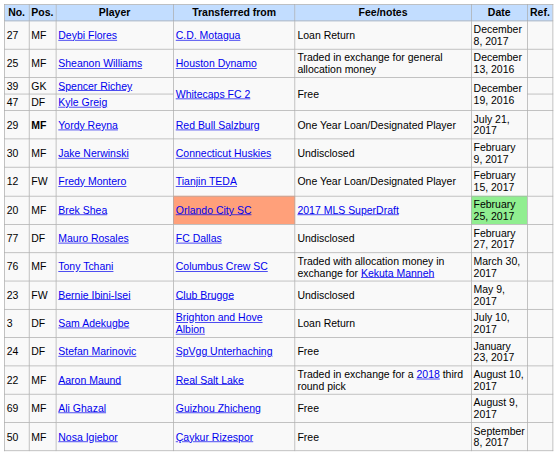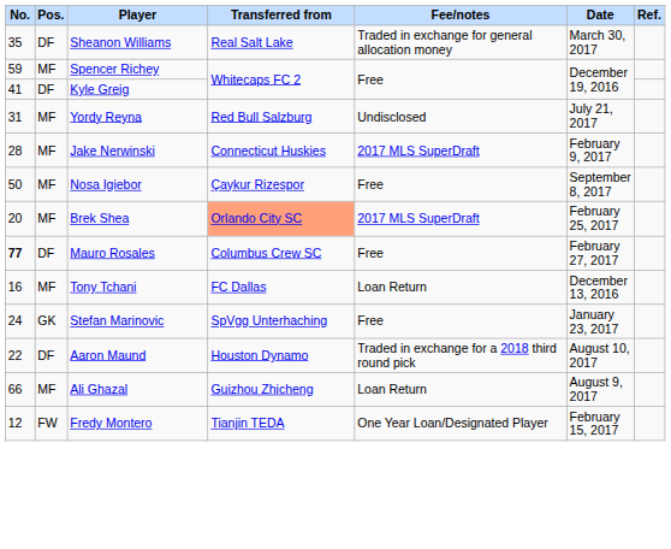 <table class="wikitable sortable" style="width:90%; text-align:center; font-size:95%; text-align:left;">
 <tr>
 <th style="background:#c2ddff; width:30px;"><strong>No.</strong></th>
 <th style="background:#c2ddff; width:30px;"><strong>Pos.</strong></th>
 <th style="background:#c2ddff; width:200px;"><strong>Player</strong></th>
 <th style="background:#c2ddff; width:200px;"><strong>Transferred from</strong></th>
 <th style="background:#c2ddff; width:300px;"><strong>Fee/notes</strong></th>
 <th style="background:#c2ddff; width:30px;"><strong>Date</strong></th>
 <th style="background:#c2ddff; width:30px;"><strong>Ref.</strong></th>
 </tr>
 <tr>
-<td>27</td>
-<td>MF</td>
-<td> <a href='#'>Deybi Flores</a></td>
-<td> <a href='#'>C.D. Motagua</a></td>
-<td>Loan Return</td>
-<td>December 8, 2017</td>
+<td>35</td>
+<td>DF</td>
+<td> <a href='#'>Sheanon Williams</a></td>
+<td> <a href='#'>Real Salt Lake</a></td>
+<td>Traded in exchange for general allocation money</td>
+<td>March 30, 2017</td>
 <td></td>
 </tr>
 <tr>
-<td>25</td>
+<td>59</td>
 <td>MF</td>
-<td> <a href='#'>Sheanon Williams</a></td>
-<td> <a href='#'>Houston Dynamo</a></td>
-<td>Traded in exchange for general allocation money</td>
-<td>December 13, 2016</td>
-<td></td>
-</tr>
-<tr>
-<td>39</td>
-<td>GK</td>
 <td> <a href='#'>Spencer Richey</a></td>
 <td rowspan=2> <a href='#'>Whitecaps FC 2</a></td>
 <td rowspan=2>Free</td>
 <td rowspan=2>December 19, 2016</td>
 <td></td>
 </tr>
 <tr>
-<td>47</td>
+<td>41</td>
 <td>DF</td>
 <td> <a href='#'>Kyle Greig</a></td>
 <td></td>
 </tr>
 <tr>
-<td>29</td>
-<td><strong>MF</strong></td>
+<td>31</td>
+<td>MF</td>
 <td> <a href='#'>Yordy Reyna</a></td>
 <td> <a href='#'>Red Bull Salzburg</a></td>
-<td>One Year Loan/Designated Player</td>
+<td>Undisclosed</td>
 <td>July 21, 2017</td>
 <td></td>
 </tr>
 <tr>
-<td>30</td>
+<td>28</td>
 <td>MF</td>
 <td> <a href='#'>Jake Nerwinski</a></td>
 <td> <a href='#'>Connecticut Huskies</a></td>
-<td>Undisclosed</td>
+<td><a href='#'>2017 MLS SuperDraft</a></td>
 <td>February 9, 2017</td>
+<td></td>
+</tr>
+<tr>
+<td>50</td>
+<td>MF</td>
+<td> <a href='#'>Nosa Igiebor</a></td>
+<td> <a href='#'>Çaykur Rizespor</a></td>
+<td>Free</td>
+<td>September 8, 2017</td>
+<td></td>
+</tr>
+<tr>
+<td>20</td>
+<td>MF</td>
+<td> <a href='#'>Brek Shea</a></td>
+<td style="background: lightsalmon;"> <a href='#'>Orlando City SC</a></td>
+<td><a href='#'>2017 MLS SuperDraft</a></td>
+<td>February 25, 2017</td>
+<td></td>
+</tr>
+<tr>
+<td><strong>77</strong></td>
+<td>DF</td>
+<td> <a href='#'>Mauro Rosales</a></td>
+<td> <a href='#'>Columbus Crew SC</a></td>
+<td>Free</td>
+<td>February 27, 2017</td>
+<td></td>
+</tr>
+<tr>
+<td>16</td>
+<td>MF</td>
+<td> <a href='#'>Tony Tchani</a></td>
+<td> <a href='#'>FC Dallas</a></td>
+<td>Loan Return</td>
+<td>December 13, 2016</td>
+<td></td>
+</tr>
+<tr>
+<td>24</td>
+<td>GK</td>
+<td> <a href='#'>Stefan Marinovic</a></td>
+<td> <a href='#'>SpVgg Unterhaching</a></td>
+<td>Free</td>
+<td>January 23, 2017</td>
+<td></td>
+</tr>
+<tr>
+<td>22</td>
+<td>DF</td>
+<td> <a href='#'>Aaron Maund</a></td>
+<td> <a href='#'>Houston Dynamo</a></td>
+<td>Traded in exchange for a <a href='#'>2018</a> third round pick</td>
+<td>August 10, 2017</td>
+<td></td>
+</tr>
+<tr>
+<td>66</td>
+<td>MF</td>
+<td> <a href='#'>Ali Ghazal</a></td>
+<td> <a href='#'>Guizhou Zhicheng</a></td>
+<td>Loan Return</td>
+<td>August 9, 2017</td>
 <td></td>
 </tr>
 <tr>
 <td>12</td>
 <td>FW</td>
 <td> <a href='#'>Fredy Montero</a></td>
 <td> <a href='#'>Tianjin TEDA</a></td>
 <td>One Year Loan/Designated Player</td>
 <td>February 15, 2017</td>
 <td></td>
 </tr>
-<tr>
-<td>20</td>
-<td>MF</td>
-<td> <a href='#'>Brek Shea</a></td>
-<td style="background: lightsalmon;"> <a href='#'>Orlando City SC</a></td>
-<td><a href='#'>2017 MLS SuperDraft</a></td>
-<td style="background: lightgreen;">February 25, 2017</td>
-<td></td>
-</tr>
-<tr>
-<td>77</td>
-<td>DF</td>
-<td> <a href='#'>Mauro Rosales</a></td>
-<td> <a href='#'>FC Dallas</a></td>
-<td>Undisclosed</td>
-<td>February 27, 2017</td>
-<td></td>
-</tr>
-<tr>
-<td>76</td>
-<td>MF</td>
-<td> <a href='#'>Tony Tchani</a></td>
-<td> <a href='#'>Columbus Crew SC</a></td>
-<td>Traded with allocation money in exchange for <a href='#'>Kekuta Manneh</a></td>
-<td>March 30, 2017</td>
-<td></td>
-</tr>
-<tr>
-<td>23</td>
-<td>FW</td>
-<td> <a href='#'>Bernie Ibini-Isei</a></td>
-<td> <a href='#'>Club Brugge</a></td>
-<td>Undisclosed</td>
-<td>May 9, 2017</td>
-<td></td>
-</tr>
-<tr>
-<td>3</td>
-<td>DF</td>
-<td> <a href='#'>Sam Adekugbe</a></td>
-<td> <a href='#'>Brighton and Hove Albion</a></td>
-<td>Loan Return</td>
-<td>July 10, 2017</td>
-<td></td>
-</tr>
-<tr>
-<td>24</td>
-<td>DF</td>
-<td> <a href='#'>Stefan Marinovic</a></td>
-<td> <a href='#'>SpVgg Unterhaching</a></td>
-<td>Free</td>
-<td>January 23, 2017</td>
-<td></td>
-</tr>
-<tr>
-<td>22</td>
-<td>MF</td>
-<td> <a href='#'>Aaron Maund</a></td>
-<td> <a href='#'>Real Salt Lake</a></td>
-<td>Traded in exchange for a <a href='#'>2018</a> third round pick</td>
-<td>August 10, 2017</td>
-<td></td>
-</tr>
-<tr>
-<td>69</td>
-<td>MF</td>
-<td> <a href='#'>Ali Ghazal</a></td>
-<td> <a href='#'>Guizhou Zhicheng</a></td>
-<td>Free</td>
-<td>August 9, 2017</td>
-<td></td>
-</tr>
-<tr>
-<td>50</td>
-<td>MF</td>
-<td> <a href='#'>Nosa Igiebor</a></td>
-<td> <a href='#'>Çaykur Rizespor</a></td>
-<td>Free</td>
-<td>September 8, 2017</td>
-<td></td>
-</tr>
 </table>
